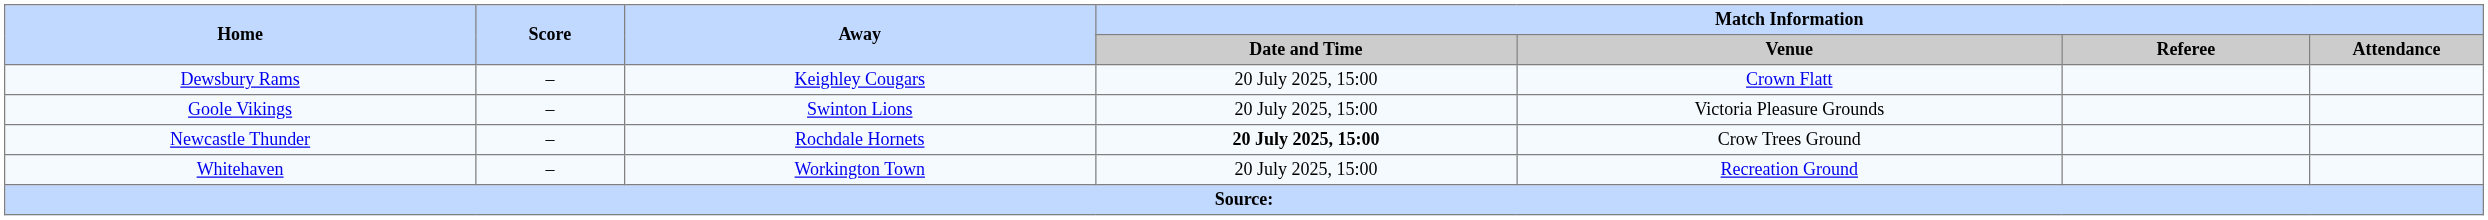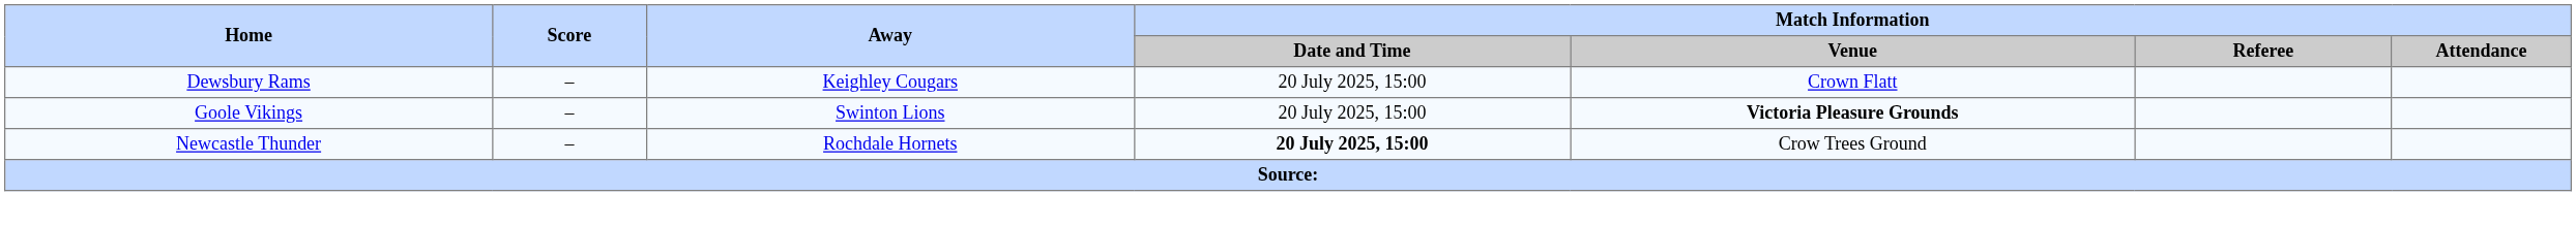 <table border=1 style="border-collapse:collapse; font-size:90%; text-align:center;" cellpadding=3 cellspacing=0 width=100%>
 <tr bgcolor=#C1D8FF>
 <th scope="col" rowspan=2 width=19%>Home</th>
 <th scope="col" rowspan=2 width=6%>Score</th>
 <th scope="col" rowspan=2 width=19%>Away</th>
 <th colspan=4>Match Information</th>
 </tr>
 <tr bgcolor=#CCCCCC>
 <th scope="col" width=17%>Date and Time</th>
 <th scope="col" width=22%>Venue</th>
 <th scope="col" width=10%>Referee</th>
 <th scope="col" width=7%>Attendance</th>
 </tr>
 <tr bgcolor=#F5FAFF>
 <td> <a href='#'>Dewsbury Rams</a></td>
 <td>–</td>
 <td> <a href='#'>Keighley Cougars</a></td>
 <td>20 July 2025, 15:00</td>
 <td><a href='#'>Crown Flatt</a></td>
 <td></td>
 <td></td>
 </tr>
 <tr bgcolor=#F5FAFF>
 <td> <a href='#'>Goole Vikings</a></td>
 <td>–</td>
 <td> <a href='#'>Swinton Lions</a></td>
 <td>20 July 2025, 15:00</td>
-<td>Victoria Pleasure Grounds</td>
+<td><strong>Victoria Pleasure Grounds</strong></td>
 <td></td>
 <td></td>
 </tr>
 <tr bgcolor=#F5FAFF>
 <td> <a href='#'>Newcastle Thunder</a></td>
 <td>–</td>
 <td> <a href='#'>Rochdale Hornets</a></td>
 <td><strong>20 July 2025, 15:00</strong></td>
 <td>Crow Trees Ground</td>
 <td></td>
 <td></td>
 </tr>
-<tr bgcolor=#F5FAFF>
-<td> <a href='#'>Whitehaven</a></td>
-<td>–</td>
-<td> <a href='#'>Workington Town</a></td>
-<td>20 July 2025, 15:00</td>
-<td><a href='#'>Recreation Ground</a></td>
-<td></td>
-<td></td>
-</tr>
 <tr style="background:#c1d8ff;">
 <th colspan=7>Source:</th>
 </tr>
 </table>
